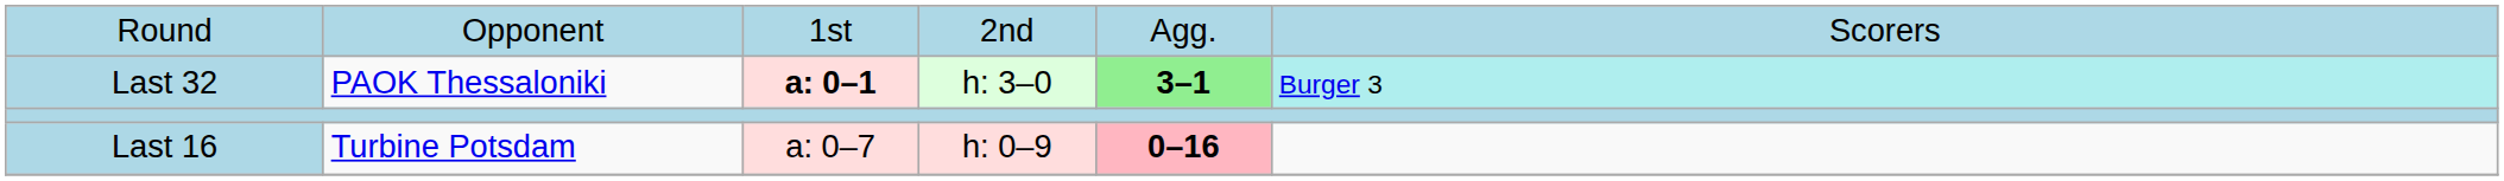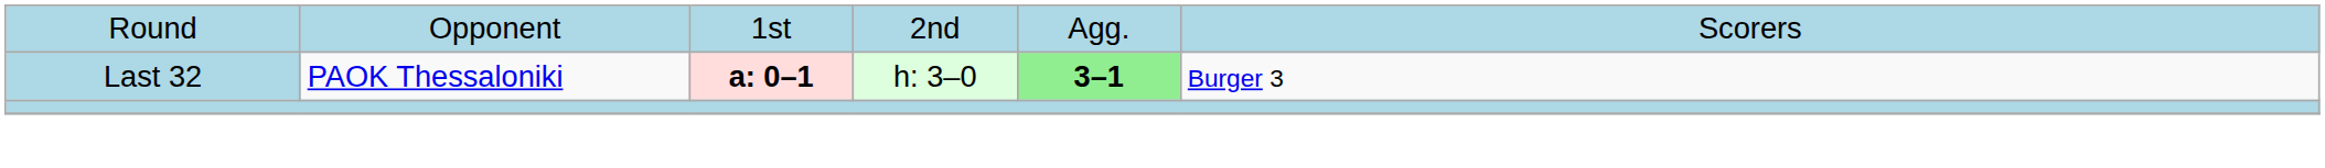 <table class="wikitable" style="text-align:center">
 <tr bgcolor=lightblue>
 <td width=150px>Round</td>
 <td width=200px>Opponent</td>
 <td width=80px>1st</td>
 <td width=80px>2nd</td>
 <td width=80px>Agg.</td>
 <td width=600px>Scorers</td>
 </tr>
 <tr>
 <td bgcolor=lightblue>Last 32</td>
 <td align=left> <a href='#'>PAOK Thessaloniki</a></td>
 <td bgcolor="#ffdddd"><strong>a: 0–1</strong></td>
 <td bgcolor="#ddffdd">h: 3–0</td>
 <td bgcolor=lightgreen><strong>3–1</strong></td>
-<td align=left style="background: paleturquoise;"><small><a href='#'>Burger</a> 3</small></td>
+<td align=left><small><a href='#'>Burger</a> 3</small></td>
 </tr>
 <tr bgcolor=lightblue>
 <td colspan=6></td>
 </tr>
 <tr>
-<td bgcolor=lightblue>Last 16</td>
-<td align=left> <a href='#'>Turbine Potsdam</a></td>
-<td bgcolor="#ffdddd">a: 0–7</td>
-<td bgcolor="#ffdddd">h: 0–9</td>
-<td bgcolor=lightpink><strong>0–16</strong></td>
-<td align=left></td>
-</tr>
-<tr>
 </tr>
 </table>
